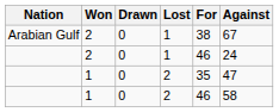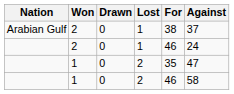 <table class="wikitable">
 <tr>
 <th>Nation</th>
 <th>Won</th>
 <th>Drawn</th>
 <th>Lost</th>
 <th>For</th>
 <th>Against</th>
 </tr>
 <tr>
 <td> Arabian Gulf</td>
 <td>2</td>
 <td>0</td>
 <td>1</td>
 <td>38</td>
-<td>67</td>
+<td>37</td>
 </tr>
 <tr>
 <td></td>
 <td>2</td>
 <td>0</td>
 <td>1</td>
 <td>46</td>
 <td>24</td>
 </tr>
 <tr>
 <td></td>
 <td>1</td>
 <td>0</td>
 <td>2</td>
 <td>35</td>
 <td>47</td>
 </tr>
 <tr>
 <td></td>
 <td>1</td>
 <td>0</td>
 <td>2</td>
 <td>46</td>
 <td>58</td>
 </tr>
 </table>
